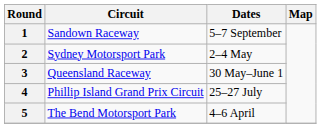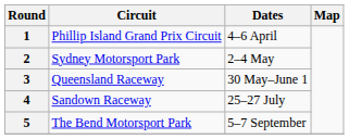 <table class="wikitable" style="font-size: 85%">
 <tr>
 <th>Round</th>
 <th>Circuit</th>
 <th>Dates</th>
 <th>Map</th>
 </tr>
 <tr>
 <th>1</th>
-<td> <a href='#'>Sandown Raceway</a></td>
-<td>5–7 September</td>
+<td> <a href='#'>Phillip Island Grand Prix Circuit</a></td>
+<td>4–6 April</td>
 <td rowspan=5></td>
 </tr>
 <tr>
 <th>2</th>
 <td> <a href='#'>Sydney Motorsport Park</a></td>
 <td>2–4 May</td>
 </tr>
 <tr>
 <th>3</th>
 <td> <a href='#'>Queensland Raceway</a></td>
 <td>30 May–June 1</td>
 </tr>
 <tr>
 <th>4</th>
-<td> <a href='#'>Phillip Island Grand Prix Circuit</a></td>
+<td> <a href='#'>Sandown Raceway</a></td>
 <td>25–27 July</td>
 </tr>
 <tr>
 <th>5</th>
 <td> <a href='#'>The Bend Motorsport Park</a></td>
-<td>4–6 April</td>
+<td>5–7 September</td>
 </tr>
 <tr>
 </tr>
 </table>
